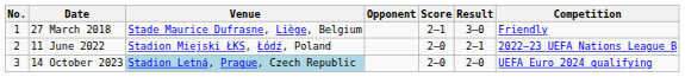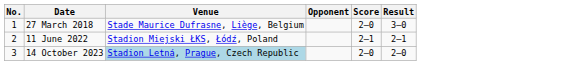 <table class="wikitable sortable">
 <tr>
 <th scope="col">No.</th>
 <th scope="col">Date</th>
 <th scope="col">Venue</th>
 <th scope="col">Opponent</th>
 <th scope="col">Score</th>
 <th scope="col">Result</th>
-<th scope="col">Competition</th>
 </tr>
 <tr>
 <td align="center">1</td>
 <td>27 March 2018</td>
 <td><a href='#'>Stade Maurice Dufrasne</a>, <a href='#'>Liège</a>, Belgium</td>
 <td></td>
-<td align="center">2–1</td>
+<td align="center">2–0</td>
 <td align="center">3–0</td>
-<td><a href='#'>Friendly</a></td>
 </tr>
 <tr>
 <td align="center">2</td>
 <td>11 June 2022</td>
 <td><a href='#'>Stadion Miejski ŁKS</a>, <a href='#'>Łódź</a>, Poland</td>
 <td></td>
-<td align="center">2–0</td>
 <td align="center">2–1</td>
-<td><a href='#'>2022–23 UEFA Nations League B</a></td>
+<td align="center">2–1</td>
 </tr>
 <tr>
 <td align="center">3</td>
 <td>14 October 2023</td>
 <td style="background: lightblue;"><a href='#'>Stadion Letná</a>, <a href='#'>Prague</a>, Czech Republic</td>
 <td></td>
 <td align="center">2–0</td>
 <td align="center">2–0</td>
-<td><a href='#'>UEFA Euro 2024 qualifying</a></td>
 </tr>
 </table>
